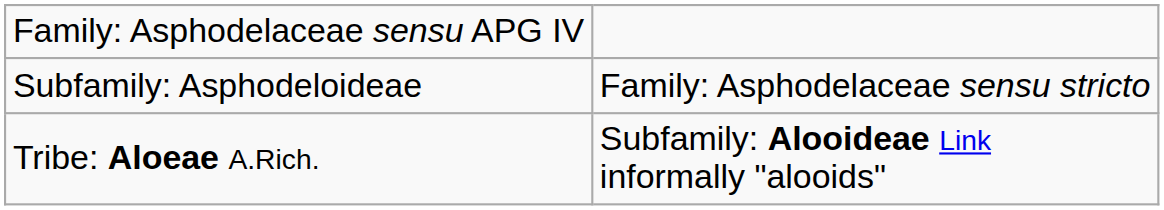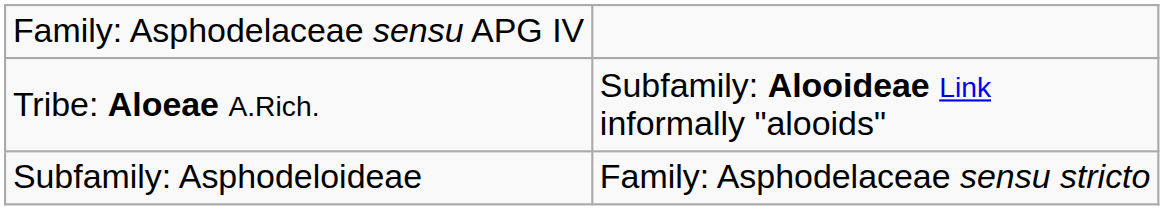 <table class="wikitable">
 <tr>
 <td>Family: Asphodelaceae <em>sensu</em> APG IV</td>
 <td></td>
 </tr>
 <tr>
+<td>Tribe: <strong>Aloeae</strong> <small>A.Rich.</small></td>
+<td>Subfamily: <strong>Alooideae</strong> <small><a href='#'>Link</a></small><br>informally "alooids"</td>
+</tr>
+<tr>
 <td>Subfamily:  Asphodeloideae</td>
 <td>Family: Asphodelaceae <em>sensu stricto</em></td>
 </tr>
-<tr>
-<td>Tribe: <strong>Aloeae</strong> <small>A.Rich.</small></td>
-<td>Subfamily: <strong>Alooideae</strong> <small><a href='#'>Link</a></small><br>informally "alooids"</td>
-</tr>
 </table>
